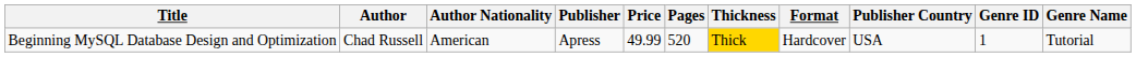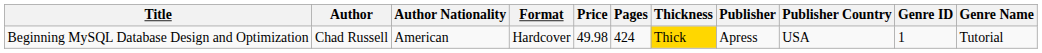 <table class="wikitable">
 <tr>
 <th><u>Title</u></th>
 <th>Author</th>
 <th>Author Nationality</th>
-<th>Publisher</th>
+<th><u>Format</u></th>
 <th>Price</th>
 <th>Pages</th>
 <th>Thickness</th>
-<th><u>Format</u></th>
+<th>Publisher</th>
 <th>Publisher Country</th>
 <th>Genre ID</th>
 <th>Genre Name</th>
 </tr>
 <tr =>
 <td>Beginning MySQL Database Design and Optimization</td>
 <td>Chad Russell</td>
 <td>American</td>
+<td>Hardcover</td>
+<td>49.98</td>
+<td>424</td>
+<td style="background: gold;">Thick</td>
 <td>Apress</td>
-<td>49.99</td>
-<td>520</td>
-<td style="background: gold;">Thick</td>
-<td>Hardcover</td>
 <td>USA</td>
 <td>1</td>
 <td>Tutorial</td>
 </tr>
 </table>
